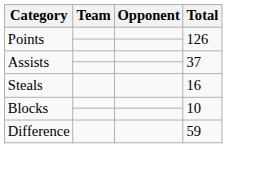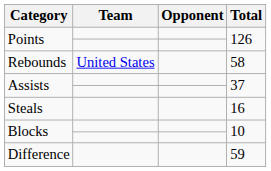 <table class=wikitable>
 <tr>
 <th>Category</th>
 <th>Team</th>
 <th>Opponent</th>
 <th>Total</th>
 </tr>
 <tr>
 <td rowspan=2>Points</td>
 <td></td>
 <td></td>
 <td rowspan=2>126</td>
 </tr>
 <tr>
 <td></td>
 <td></td>
+</tr>
+<tr>
+<td>Rebounds</td>
+<td> <a href='#'>United States</a></td>
+<td></td>
+<td>58</td>
 </tr>
 <tr>
 <td rowspan=2>Assists</td>
 <td></td>
 <td></td>
 <td rowspan=2>37</td>
 </tr>
 <tr>
 <td></td>
 <td></td>
 </tr>
 <tr>
 <td>Steals</td>
 <td></td>
 <td></td>
 <td>16</td>
 </tr>
 <tr>
 <td rowspan=2>Blocks</td>
 <td></td>
 <td></td>
 <td rowspan=2>10</td>
 </tr>
 <tr>
 <td></td>
 <td></td>
 </tr>
 <tr>
 <td>Difference</td>
 <td></td>
 <td></td>
 <td>59</td>
 </tr>
 </table>
